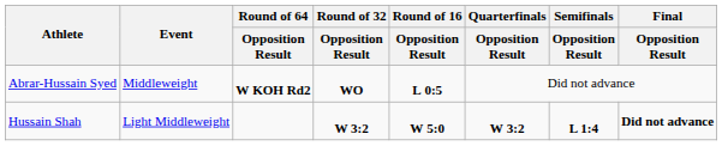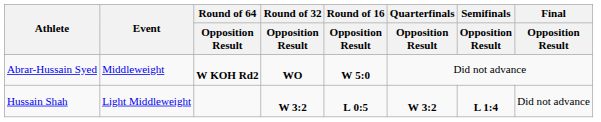 <table class="wikitable" style="font-size:90%">
 <tr>
 <th rowspan="2">Athlete</th>
 <th rowspan="2">Event</th>
 <th>Round of 64</th>
 <th>Round of 32</th>
 <th>Round of 16</th>
 <th>Quarterfinals</th>
 <th>Semifinals</th>
 <th>Final</th>
 </tr>
 <tr>
 <th>Opposition<br>Result</th>
 <th>Opposition<br>Result</th>
 <th>Opposition<br>Result</th>
 <th>Opposition<br>Result</th>
 <th>Opposition<br>Result</th>
 <th>Opposition<br>Result</th>
 </tr>
 <tr>
 <td><a href='#'>Abrar-Hussain Syed</a></td>
 <td><a href='#'>Middleweight</a></td>
 <td align=center><br><strong>W</strong> <strong>KOH Rd2</strong></td>
 <td align=center><br><strong>WO</strong></td>
-<td align=center><br><strong>L</strong> <strong>0:5</strong></td>
+<td align=center><br><strong>W</strong> <strong>5:0</strong></td>
 <td align=center colspan="3">Did not advance</td>
 </tr>
 <tr>
 <td><a href='#'>Hussain Shah</a></td>
 <td><a href='#'>Light Middleweight</a></td>
 <td></td>
 <td align=center><br><strong>W 3:2</strong></td>
-<td align=center><br><strong>W</strong> <strong>5:0</strong></td>
+<td align=center><br><strong>L</strong> <strong>0:5</strong></td>
 <td align=center><br><strong>W</strong> <strong>3:2</strong></td>
 <td align=center><br><strong>L 1:4</strong> </td>
-<td align=center><strong>Did not advance</strong></td>
+<td align=center>Did not advance</td>
 </tr>
 </table>
